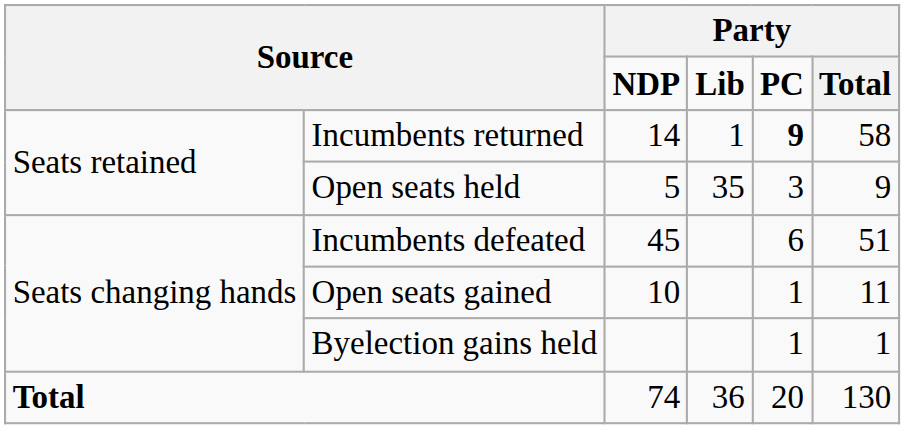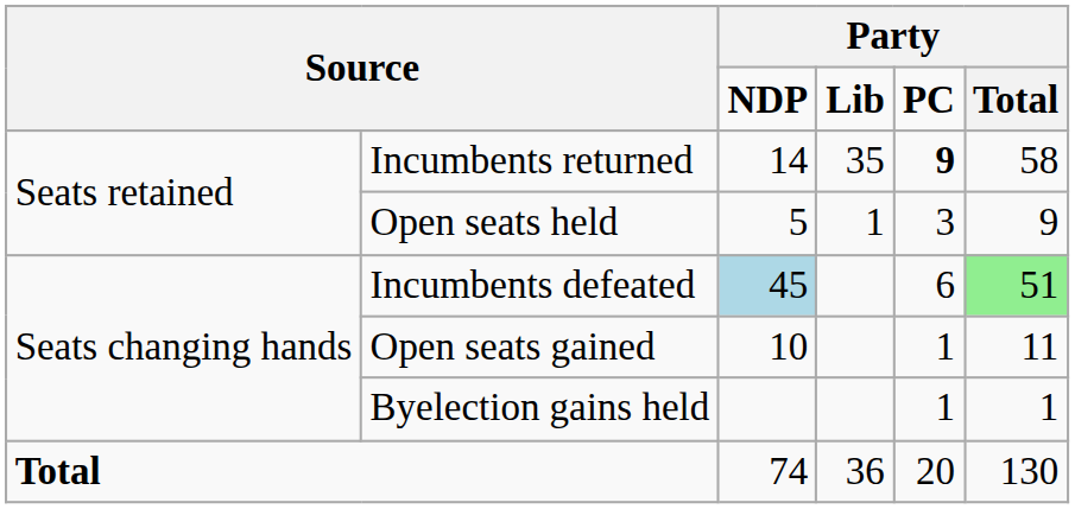 <table class="wikitable" style="text-align:right;">
 <tr>
 <th colspan="2" rowspan="2">Source</th>
 <th colspan="6">Party</th>
 </tr>
 <tr>
 <td><strong>NDP</strong></td>
 <td><strong>Lib</strong></td>
 <td><strong>PC</strong></td>
 <th>Total</th>
 </tr>
 <tr>
 <td rowspan="2" style="text-align:left;">Seats retained</td>
 <td style="text-align:left;">Incumbents returned</td>
 <td>14</td>
-<td>1</td>
+<td>35</td>
 <td><strong>9</strong></td>
 <td>58</td>
 </tr>
 <tr>
 <td style="text-align:left;">Open seats held</td>
 <td>5</td>
-<td>35</td>
+<td>1</td>
 <td>3</td>
 <td>9</td>
 </tr>
 <tr>
 <td rowspan="3" style="text-align:left;">Seats changing hands</td>
 <td style="text-align:left;">Incumbents defeated</td>
-<td>45</td>
+<td style="background: lightblue;">45</td>
 <td></td>
 <td>6</td>
-<td>51</td>
+<td style="background: lightgreen;">51</td>
 </tr>
 <tr>
 <td style="text-align:left;">Open seats gained</td>
 <td>10</td>
 <td></td>
 <td>1</td>
 <td>11</td>
 </tr>
 <tr>
 <td style="text-align:left;">Byelection gains held</td>
 <td></td>
 <td></td>
 <td>1</td>
 <td>1</td>
 </tr>
 <tr>
 <td colspan="2" style="text-align:left;"><strong>Total</strong></td>
 <td>74</td>
 <td>36</td>
 <td>20</td>
 <td>130</td>
 </tr>
 </table>
